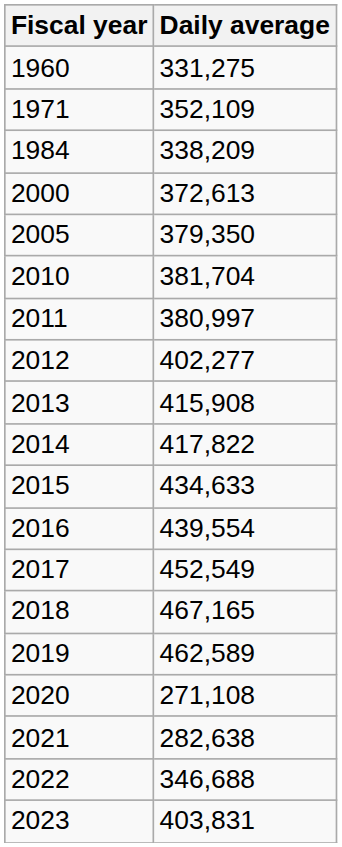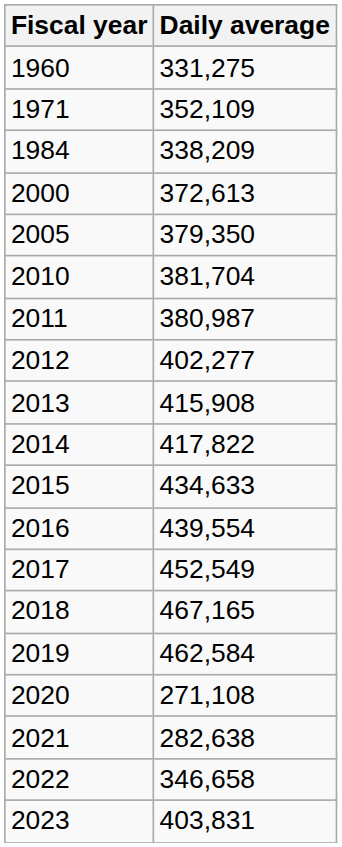 <table class="wikitable">
 <tr>
 <th>Fiscal year</th>
 <th>Daily average</th>
 </tr>
 <tr>
 <td>1960</td>
 <td>331,275</td>
 </tr>
 <tr>
 <td>1971</td>
 <td>352,109</td>
 </tr>
 <tr>
 <td>1984</td>
 <td>338,209</td>
 </tr>
 <tr>
 <td>2000</td>
 <td>372,613</td>
 </tr>
 <tr>
 <td>2005</td>
 <td>379,350</td>
 </tr>
 <tr>
 <td>2010</td>
 <td>381,704</td>
 </tr>
 <tr>
 <td>2011</td>
-<td>380,997</td>
+<td>380,987</td>
 </tr>
 <tr>
 <td>2012</td>
 <td>402,277</td>
 </tr>
 <tr>
 <td>2013</td>
 <td>415,908</td>
 </tr>
 <tr>
 <td>2014</td>
 <td>417,822</td>
 </tr>
 <tr>
 <td>2015</td>
 <td>434,633</td>
 </tr>
 <tr>
 <td>2016</td>
 <td>439,554</td>
 </tr>
 <tr>
 <td>2017</td>
 <td>452,549</td>
 </tr>
 <tr>
 <td>2018</td>
 <td>467,165</td>
 </tr>
 <tr>
 <td>2019</td>
-<td>462,589</td>
+<td>462,584</td>
 </tr>
 <tr>
 <td>2020</td>
 <td>271,108</td>
 </tr>
 <tr>
 <td>2021</td>
 <td>282,638</td>
 </tr>
 <tr>
 <td>2022</td>
-<td>346,688</td>
+<td>346,658</td>
 </tr>
 <tr>
 <td>2023</td>
 <td>403,831</td>
 </tr>
 </table>
